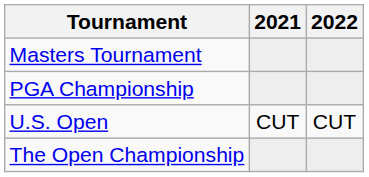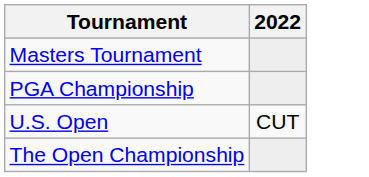 <table class="wikitable" style="font-size:95%;text-align:center;">
 <tr>
 <th>Tournament</th>
-<th>2021</th>
 <th>2022</th>
 </tr>
 <tr>
 <td align=left><a href='#'>Masters Tournament</a></td>
 <td style="background:#eeeeee;"></td>
-<td style="background:#eeeeee;"></td>
 </tr>
 <tr>
 <td align=left><a href='#'>PGA Championship</a></td>
-<td style="background:#eeeeee;"></td>
 <td style="background:#eeeeee;"></td>
 </tr>
 <tr>
 <td align=left><a href='#'>U.S. Open</a></td>
 <td>CUT</td>
-<td>CUT</td>
 </tr>
 <tr>
 <td align=left><a href='#'>The Open Championship</a></td>
 <td style="background:#eeeeee;"></td>
-<td style="background:#eeeeee;"></td>
 </tr>
 </table>
